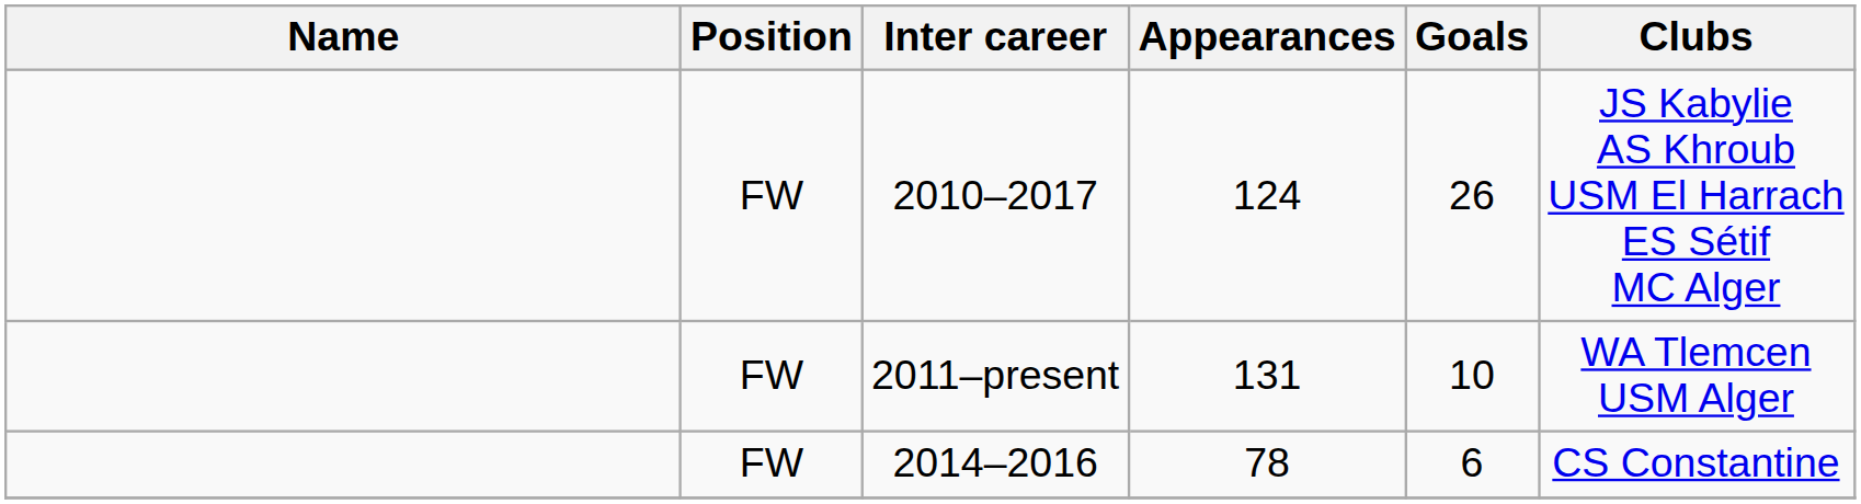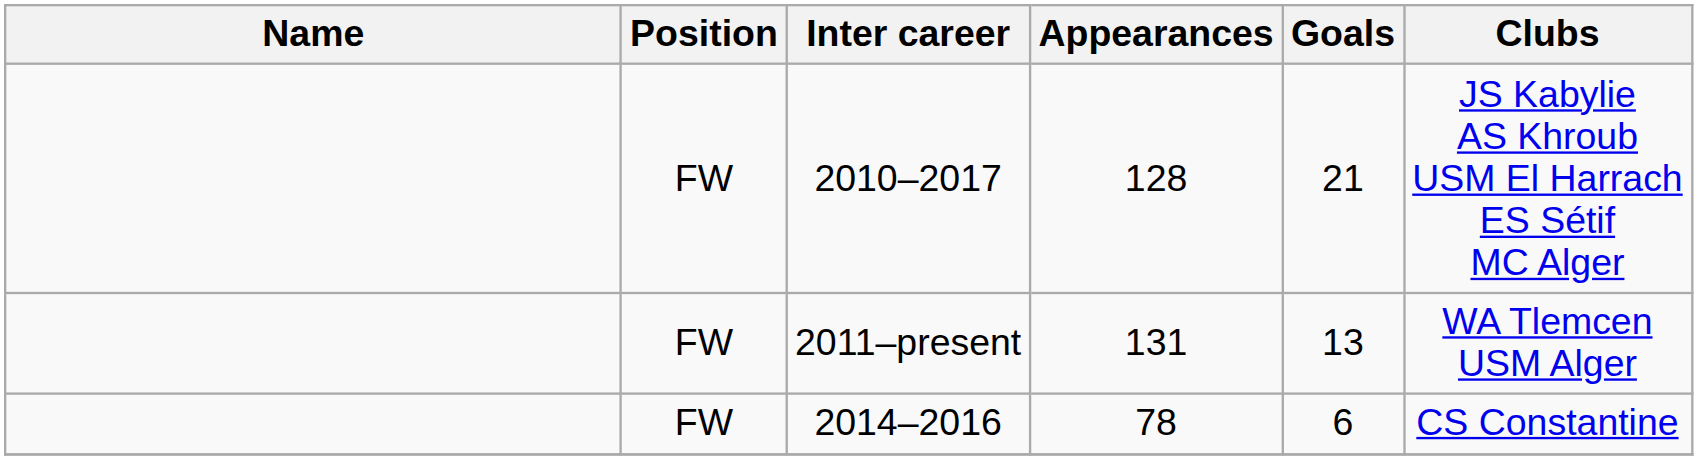 <table class="wikitable sortable" style="text-align: center;">
 <tr>
 <th style="width:16em">Name</th>
 <th>Position</th>
 <th>Inter career</th>
 <th>Appearances</th>
 <th>Goals</th>
 <th>Clubs</th>
 </tr>
 <tr>
 <td align="left"></td>
 <td>FW</td>
 <td>2010–2017</td>
-<td>124</td>
-<td>26</td>
+<td>128</td>
+<td>21</td>
 <td><a href='#'>JS Kabylie</a><br><a href='#'>AS Khroub</a><br><a href='#'>USM El Harrach</a><br><a href='#'>ES Sétif</a><br><a href='#'>MC Alger</a></td>
 </tr>
 <tr>
 <td align="left"></td>
 <td>FW</td>
 <td>2011–present</td>
 <td>131</td>
-<td>10</td>
+<td>13</td>
 <td><a href='#'>WA Tlemcen</a><br><a href='#'>USM Alger</a></td>
 </tr>
 <tr>
 <td align="left"></td>
 <td>FW</td>
 <td>2014–2016</td>
 <td>78</td>
 <td>6</td>
 <td><a href='#'>CS Constantine</a></td>
 </tr>
 <tr>
 </tr>
 </table>
